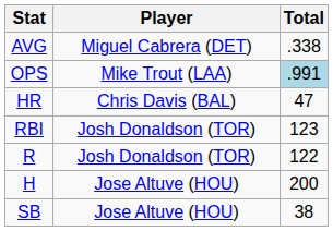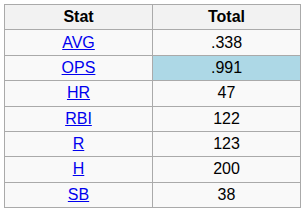 <table class="wikitable" style="text-align:center;">
 <tr>
 <th style="width:15%;">Stat</th>
-<th>Player</th>
 <th style="width:15%;">Total</th>
 </tr>
 <tr>
 <td><a href='#'>AVG</a></td>
-<td><a href='#'>Miguel Cabrera</a> (<a href='#'>DET</a>)</td>
 <td>.338</td>
 </tr>
 <tr>
 <td><a href='#'>OPS</a></td>
-<td><a href='#'>Mike Trout</a> (<a href='#'>LAA</a>)</td>
 <td style="background: lightblue;">.991</td>
 </tr>
 <tr>
 <td><a href='#'>HR</a></td>
-<td><a href='#'>Chris Davis</a> (<a href='#'>BAL</a>)</td>
 <td>47</td>
 </tr>
 <tr>
 <td><a href='#'>RBI</a></td>
-<td><a href='#'>Josh Donaldson</a> (<a href='#'>TOR</a>)</td>
+<td>122</td>
+</tr>
+<tr>
+<td><a href='#'>R</a></td>
 <td>123</td>
 </tr>
 <tr>
-<td><a href='#'>R</a></td>
-<td><a href='#'>Josh Donaldson</a> (<a href='#'>TOR</a>)</td>
-<td>122</td>
-</tr>
-<tr>
 <td><a href='#'>H</a></td>
-<td><a href='#'>Jose Altuve</a> (<a href='#'>HOU</a>)</td>
 <td>200</td>
 </tr>
 <tr>
 <td><a href='#'>SB</a></td>
-<td><a href='#'>Jose Altuve</a> (<a href='#'>HOU</a>)</td>
 <td>38</td>
 </tr>
 </table>
